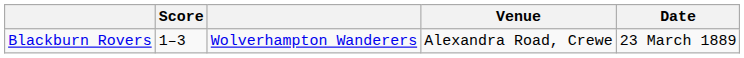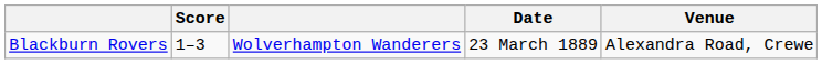 <table class="wikitable">
 <tr>
 <th></th>
 <th>Score</th>
 <th></th>
+<th>Date</th>
 <th>Venue</th>
-<th>Date</th>
 </tr>
 <tr>
 <td><a href='#'>Blackburn Rovers</a></td>
 <td>1–3</td>
 <td><a href='#'>Wolverhampton Wanderers</a></td>
+<td>23 March 1889</td>
 <td>Alexandra Road, Crewe</td>
-<td>23 March 1889</td>
 </tr>
 </table>
